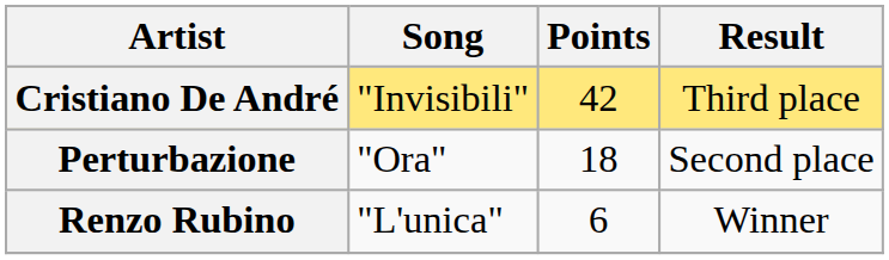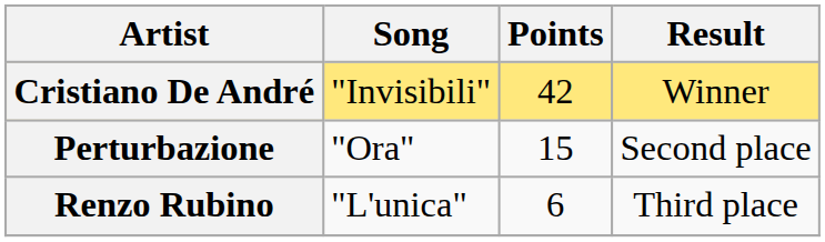 <table class="wikitable plainrowheaders" style="text-align:center;">
 <tr>
 <th scope="col">Artist</th>
 <th scope="col">Song</th>
 <th scope="col">Points</th>
 <th scope="col">Result</th>
 </tr>
 <tr style="background:#ffe87c;">
 <th scope="row">Cristiano De André</th>
 <td style="text-align:left;">"Invisibili"</td>
 <td>42</td>
-<td>Third place</td>
+<td>Winner</td>
 </tr>
 <tr>
 <th scope="row">Perturbazione</th>
 <td style="text-align:left;">"Ora"</td>
-<td>18</td>
+<td>15</td>
 <td>Second place</td>
 </tr>
 <tr>
 <th scope="row">Renzo Rubino</th>
 <td style="text-align:left;">"L'unica"</td>
 <td>6</td>
-<td>Winner</td>
+<td>Third place</td>
 </tr>
 <tr>
 </tr>
 </table>
